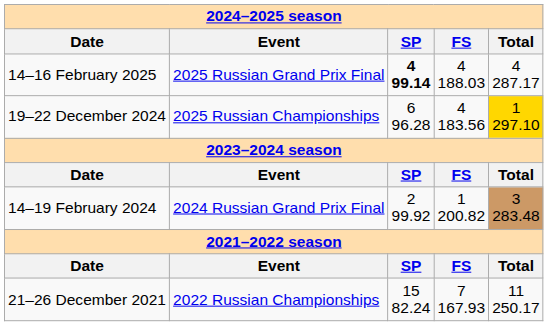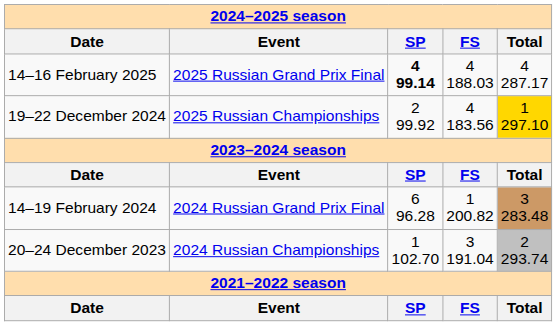 <table class="wikitable">
 <tr>
 <td style="background-color: #ffdead; " colspan=5 align=center><a href='#'><strong>2024–2025 season</strong></a></td>
 </tr>
 <tr>
 <th>Date</th>
 <th>Event</th>
 <th><a href='#'>SP</a></th>
 <th><a href='#'>FS</a></th>
 <th>Total</th>
 </tr>
 <tr>
 <td>14–16 February 2025</td>
 <td><a href='#'>2025 Russian Grand Prix Final</a></td>
 <td align=center><strong>4 <br> 99.14</strong></td>
 <td align=center>4 <br> 188.03</td>
 <td align=center>4 <br> 287.17</td>
 </tr>
 <tr>
 <td>19–22 December 2024</td>
 <td><a href='#'>2025 Russian Championships</a></td>
-<td align=center>6 <br> 96.28</td>
+<td align=center>2 <br> 99.92</td>
 <td align=center>4 <br> 183.56</td>
 <td align=center bgcolor=gold>1 <br> 297.10</td>
 </tr>
 <tr>
 <td style="background-color: #ffdead; " colspan=5 align=center><a href='#'><strong>2023–2024 season</strong></a></td>
 </tr>
 <tr>
 <th>Date</th>
 <th>Event</th>
 <th><a href='#'>SP</a></th>
 <th><a href='#'>FS</a></th>
 <th>Total</th>
 </tr>
 <tr>
 <td>14–19 February 2024</td>
 <td><a href='#'>2024 Russian Grand Prix Final</a></td>
-<td align=center>2 <br> 99.92</td>
+<td align=center>6 <br> 96.28</td>
 <td align=center>1 <br> 200.82</td>
 <td align=center bgcolor=cc9966>3 <br> 283.48</td>
+</tr>
+<tr>
+<td>20–24 December 2023</td>
+<td><a href='#'>2024 Russian Championships</a></td>
+<td align=center>1 <br> 102.70</td>
+<td align=center>3 <br> 191.04</td>
+<td align=center bgcolor=silver>2 <br> 293.74</td>
 </tr>
 <tr>
 <td style="background-color: #ffdead; " colspan=5 align=center><a href='#'><strong>2021–2022 season</strong></a></td>
 </tr>
 <tr>
 <th>Date</th>
 <th>Event</th>
 <th><a href='#'>SP</a></th>
 <th><a href='#'>FS</a></th>
 <th>Total</th>
 </tr>
-<tr>
-<td>21–26 December 2021</td>
-<td><a href='#'>2022 Russian Championships</a></td>
-<td align=center>15 <br> 82.24</td>
-<td align=center>7 <br> 167.93</td>
-<td align=center>11 <br> 250.17</td>
-</tr>
 </table>
